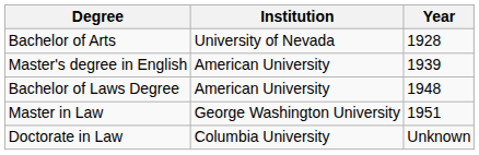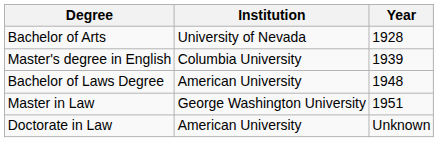 <table class="wikitable">
 <tr>
 <th>Degree</th>
 <th>Institution</th>
 <th>Year</th>
 </tr>
 <tr>
 <td>Bachelor of Arts</td>
 <td>University of Nevada</td>
 <td>1928</td>
 </tr>
 <tr>
 <td>Master's degree in English</td>
-<td>American University</td>
+<td>Columbia University</td>
 <td>1939</td>
 </tr>
 <tr>
 <td>Bachelor of Laws Degree</td>
 <td>American University</td>
 <td>1948</td>
 </tr>
 <tr>
 <td>Master in Law</td>
 <td>George Washington University</td>
 <td>1951</td>
 </tr>
 <tr>
 <td>Doctorate in Law</td>
-<td>Columbia University</td>
+<td>American University</td>
 <td>Unknown</td>
 </tr>
 </table>
